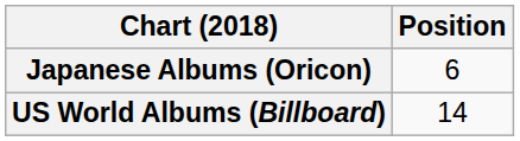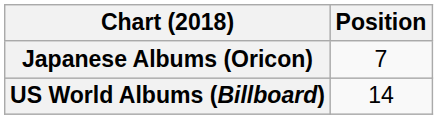 <table class="wikitable plainrowheaders" style="text-align:center">
 <tr>
 <th scope="col">Chart (2018)</th>
 <th scope="col">Position</th>
 </tr>
 <tr>
 <th scope="row">Japanese Albums (Oricon)</th>
-<td>6</td>
+<td>7</td>
 </tr>
 <tr>
 <th scope="row">US World Albums (<em>Billboard</em>)</th>
 <td>14</td>
 </tr>
 </table>
